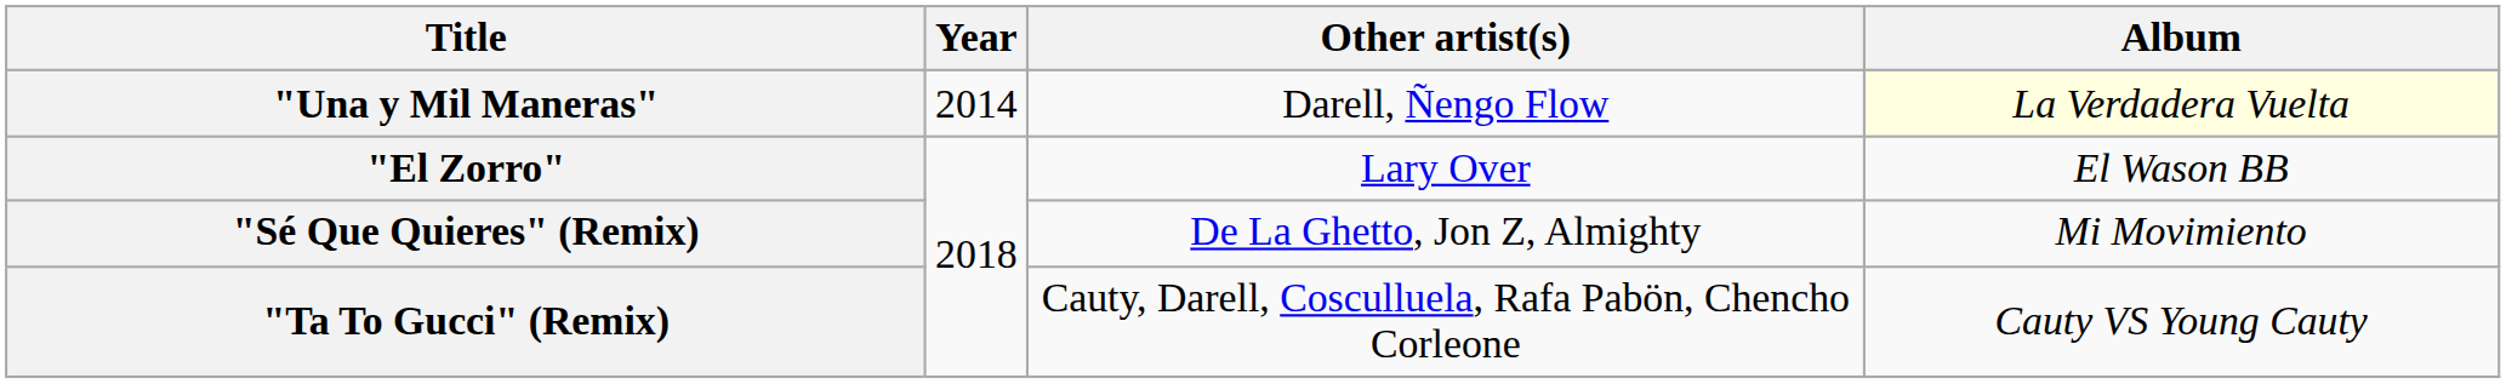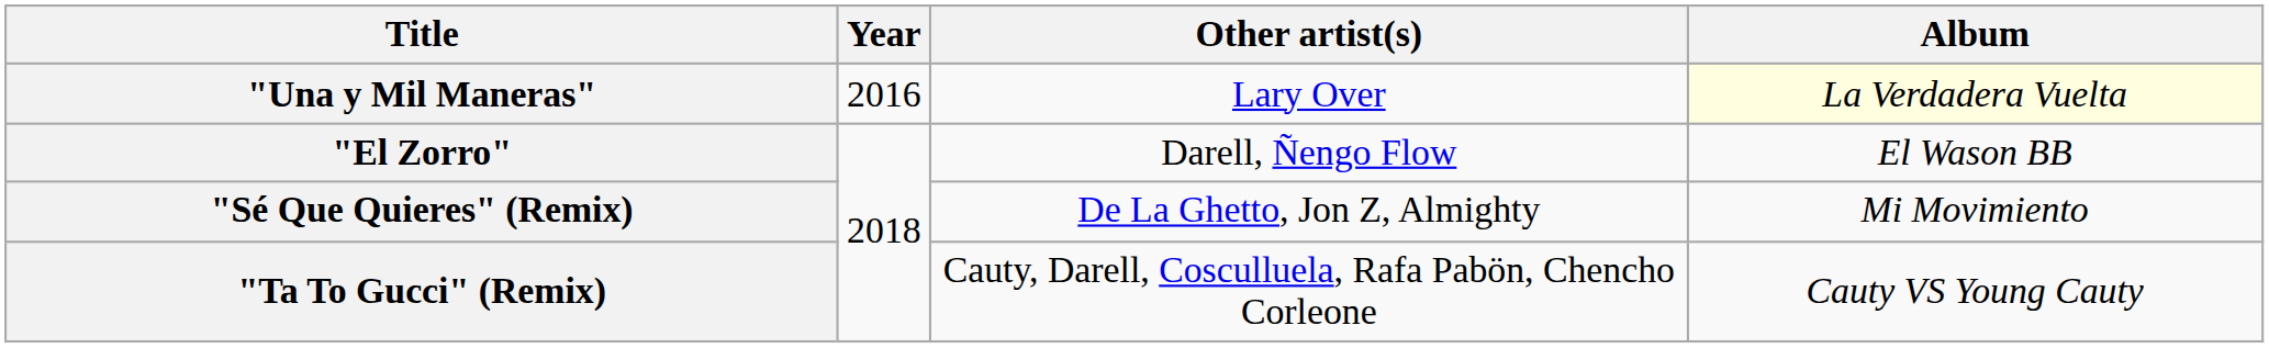 <table class="wikitable sortable plainrowheaders" style="text-align:center;">
 <tr>
 <th scope="col" style="width:22em;">Title</th>
 <th scope="col" style="width:1em;">Year</th>
 <th scope="col" style="width:20em;">Other artist(s)</th>
 <th scope="col" style="width:15em;">Album</th>
 </tr>
 <tr>
 <th scope="row">"Una y Mil Maneras"</th>
-<td rowspan="1">2014</td>
-<td>Darell, <a href='#'>Ñengo Flow</a></td>
+<td rowspan="1">2016</td>
+<td><a href='#'>Lary Over</a></td>
 <td style="background: lightyellow;"><em>La Verdadera Vuelta</em></td>
 </tr>
 <tr>
 <th scope="row">"El Zorro"</th>
 <td rowspan="3">2018</td>
-<td><a href='#'>Lary Over</a></td>
+<td>Darell, <a href='#'>Ñengo Flow</a></td>
 <td><em>El Wason BB</em></td>
 </tr>
 <tr>
 <th scope="row">"Sé Que Quieres" (Remix)</th>
 <td><a href='#'>De La Ghetto</a>, Jon Z, Almighty</td>
 <td><em>Mi Movimiento</em></td>
 </tr>
 <tr>
 <th scope="row">"Ta To Gucci" (Remix)</th>
 <td>Cauty, Darell, <a href='#'>Cosculluela</a>, Rafa Pabön, Chencho Corleone</td>
 <td><em>Cauty VS Young Cauty</em></td>
 </tr>
 </table>
